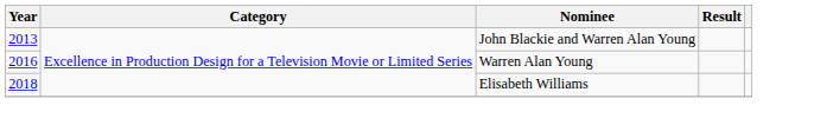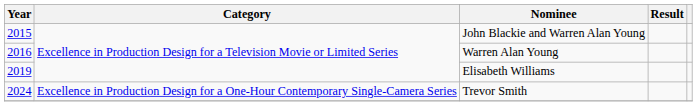 <table class="wikitable sortable">
 <tr>
 <th scope="col">Year</th>
 <th scope="col">Category</th>
 <th scope="col">Nominee</th>
 <th scope="col">Result</th>
 <th scope="col" class="unsortable"></th>
 </tr>
 <tr>
-<td><a href='#'>2013</a></td>
+<td><a href='#'>2015</a></td>
 <td scope="row" rowspan="3"><a href='#'>Excellence in Production Design for a Television Movie or Limited Series</a></td>
 <td>John Blackie and Warren Alan Young </td>
 <td></td>
 <td style="text-align: center;"></td>
 </tr>
 <tr>
 <td><a href='#'>2016</a></td>
 <td>Warren Alan Young </td>
 <td></td>
 <td style="text-align: center;"></td>
 </tr>
 <tr>
-<td><a href='#'>2018</a></td>
+<td><a href='#'>2019</a></td>
 <td>Elisabeth Williams </td>
+<td></td>
+<td style="text-align: center;"></td>
+</tr>
+<tr>
+<td><a href='#'>2024</a></td>
+<td scope="row"><a href='#'>Excellence in Production Design for a One-Hour Contemporary Single-Camera Series</a></td>
+<td>Trevor Smith </td>
 <td></td>
 <td style="text-align: center;"></td>
 </tr>
 <tr>
 </tr>
 </table>
